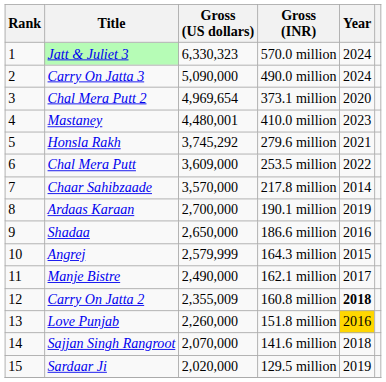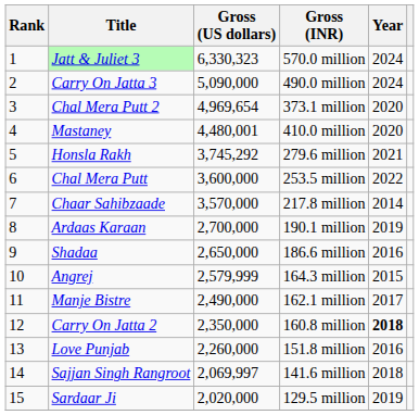 <table class="wikitable sortable" style="margin:auto; margin:auto;">
 <tr>
 <th>Rank</th>
 <th>Title</th>
 <th>Gross <br> (US dollars)</th>
 <th>Gross <br> (INR)</th>
 <th>Year</th>
 <th class="unsortable"></th>
 </tr>
 <tr>
 <td>1</td>
 <td style="background:#b6fcb6;"><em><a href='#'>Jatt & Juliet 3</a></em> </td>
 <td>6,330,323</td>
 <td>570.0 million</td>
 <td>2024</td>
 <td></td>
 </tr>
 <tr>
 <td>2</td>
 <td><em><a href='#'>Carry On Jatta 3</a></em></td>
 <td>5,090,000</td>
 <td>490.0 million</td>
 <td>2024</td>
 <td></td>
 </tr>
 <tr>
 <td>3</td>
 <td><em><a href='#'>Chal Mera Putt 2</a></em></td>
 <td>4,969,654</td>
 <td>373.1 million</td>
 <td>2020</td>
 <td></td>
 </tr>
 <tr>
 <td>4</td>
 <td><em><a href='#'>Mastaney</a></em></td>
 <td>4,480,001</td>
 <td>410.0 million</td>
-<td>2023</td>
+<td>2020</td>
 <td></td>
 </tr>
 <tr>
 <td>5</td>
 <td><em><a href='#'>Honsla Rakh</a></em></td>
 <td>3,745,292</td>
 <td>279.6 million</td>
 <td>2021</td>
 <td></td>
 </tr>
 <tr>
 <td>6</td>
 <td><em><a href='#'>Chal Mera Putt</a></em></td>
-<td>3,609,000</td>
+<td>3,600,000</td>
 <td>253.5 million</td>
 <td>2022</td>
 <td></td>
 </tr>
 <tr>
 <td>7</td>
 <td><em><a href='#'>Chaar Sahibzaade</a></em></td>
 <td>3,570,000</td>
 <td>217.8 million</td>
 <td>2014</td>
 <td></td>
 </tr>
 <tr>
 <td>8</td>
 <td><em><a href='#'>Ardaas Karaan</a></em></td>
 <td>2,700,000</td>
 <td>190.1 million</td>
 <td>2019</td>
 <td></td>
 </tr>
 <tr>
 <td>9</td>
 <td><em><a href='#'>Shadaa</a></em></td>
 <td>2,650,000</td>
 <td>186.6 million</td>
 <td>2016</td>
 <td></td>
 </tr>
 <tr>
 <td>10</td>
 <td><em><a href='#'>Angrej</a></em></td>
 <td>2,579,999</td>
 <td>164.3 million</td>
 <td>2015</td>
 <td></td>
 </tr>
 <tr>
 <td>11</td>
 <td><em><a href='#'>Manje Bistre</a></em></td>
 <td>2,490,000</td>
 <td>162.1 million</td>
 <td>2017</td>
 <td></td>
 </tr>
 <tr>
 <td>12</td>
 <td><em><a href='#'>Carry On Jatta 2</a></em></td>
-<td>2,355,009</td>
+<td>2,350,000</td>
 <td>160.8 million</td>
 <td><strong>2018</strong></td>
 <td></td>
 </tr>
 <tr>
 <td>13</td>
 <td><em><a href='#'>Love Punjab</a></em></td>
 <td>2,260,000</td>
 <td>151.8 million</td>
-<td style="background: gold;">2016</td>
+<td>2016</td>
 <td></td>
 </tr>
 <tr>
 <td>14</td>
 <td><em><a href='#'>Sajjan Singh Rangroot</a></em></td>
-<td>2,070,000</td>
+<td>2,069,997</td>
 <td>141.6 million</td>
 <td>2018</td>
 <td></td>
 </tr>
 <tr>
 <td>15</td>
 <td><em><a href='#'>Sardaar Ji</a></em></td>
 <td>2,020,000</td>
 <td>129.5 million</td>
 <td>2019</td>
 <td></td>
 </tr>
 <tr>
 </tr>
 </table>
